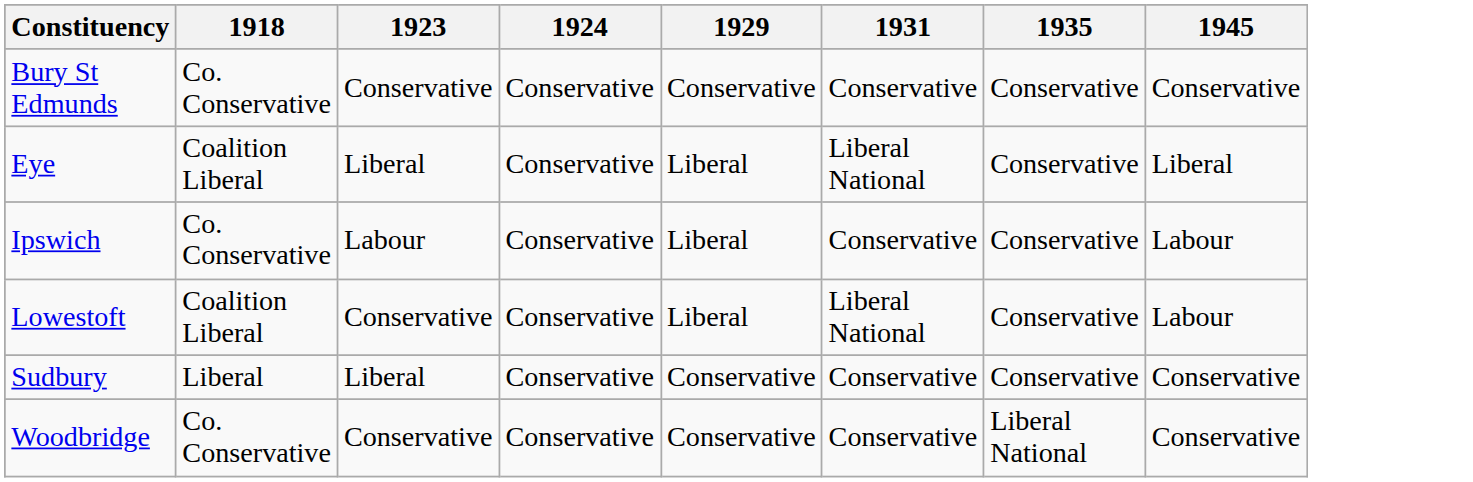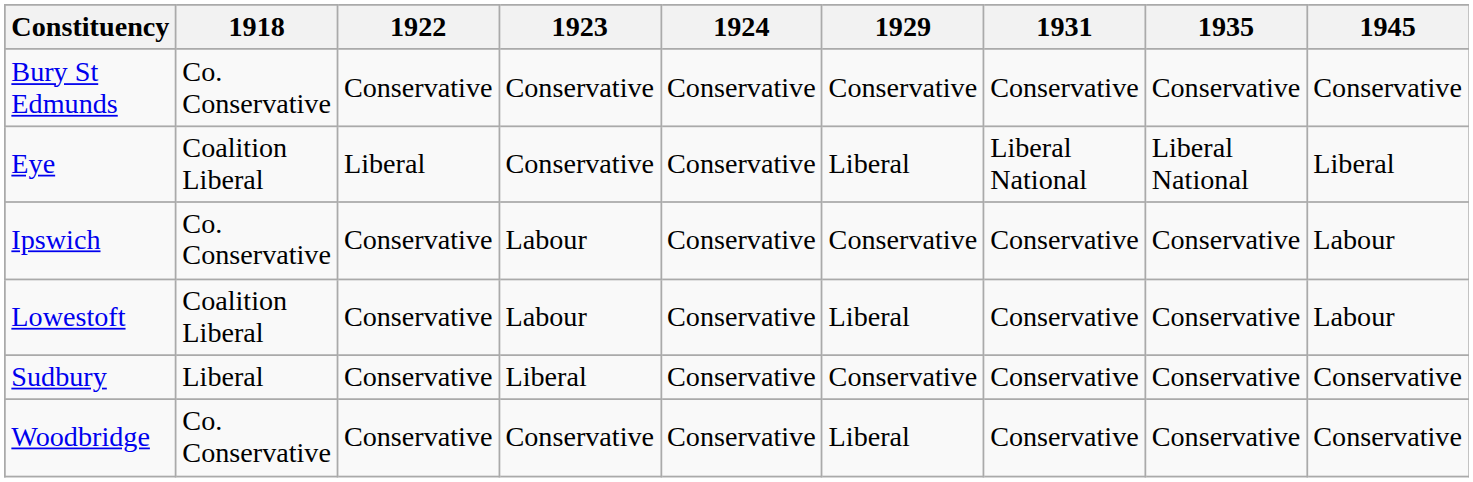 <table class="wikitable">
 <tr>
 <th>Constituency</th>
 <th>1918</th>
+<th>1922</th>
 <th>1923</th>
 <th>1924</th>
 <th>1929</th>
 <th>1931</th>
 <th>1935</th>
 <th>1945</th>
 </tr>
 <tr>
 <td><a href='#'>Bury St Edmunds</a></td>
 <td bgcolor=>Co. Conservative</td>
 <td bgcolor=>Conservative</td>
 <td bgcolor=>Conservative</td>
 <td bgcolor=>Conservative</td>
 <td bgcolor=>Conservative</td>
 <td bgcolor=>Conservative</td>
 <td bgcolor=>Conservative</td>
+<td bgcolor=>Conservative</td>
 </tr>
 <tr>
 <td><a href='#'>Eye</a></td>
 <td bgcolor=>Coalition Liberal</td>
 <td bgcolor=>Liberal</td>
 <td bgcolor=>Conservative</td>
+<td bgcolor=>Conservative</td>
 <td bgcolor=>Liberal</td>
 <td bgcolor=>Liberal National</td>
-<td bgcolor=>Conservative</td>
+<td bgcolor=>Liberal National</td>
 <td bgcolor=>Liberal</td>
 </tr>
 <tr>
 <td><a href='#'>Ipswich</a></td>
 <td bgcolor=>Co. Conservative</td>
+<td bgcolor=>Conservative</td>
+<td bgcolor=>Labour</td>
+<td bgcolor=>Conservative</td>
+<td bgcolor=>Conservative</td>
+<td bgcolor=>Conservative</td>
+<td bgcolor=>Conservative</td>
+<td bgcolor=>Labour</td>
+</tr>
+<tr>
+<td><a href='#'>Lowestoft</a></td>
+<td bgcolor=>Coalition Liberal</td>
+<td bgcolor=>Conservative</td>
 <td bgcolor=>Labour</td>
 <td bgcolor=>Conservative</td>
 <td bgcolor=>Liberal</td>
 <td bgcolor=>Conservative</td>
 <td bgcolor=>Conservative</td>
 <td bgcolor=>Labour</td>
 </tr>
 <tr>
-<td><a href='#'>Lowestoft</a></td>
-<td bgcolor=>Coalition Liberal</td>
-<td bgcolor=>Conservative</td>
-<td bgcolor=>Conservative</td>
-<td bgcolor=>Liberal</td>
-<td bgcolor=>Liberal National</td>
-<td bgcolor=>Conservative</td>
-<td bgcolor=>Labour</td>
-</tr>
-<tr>
 <td><a href='#'>Sudbury</a></td>
 <td bgcolor=>Liberal</td>
+<td bgcolor=>Conservative</td>
 <td bgcolor=>Liberal</td>
 <td bgcolor=>Conservative</td>
 <td bgcolor=>Conservative</td>
 <td bgcolor=>Conservative</td>
 <td bgcolor=>Conservative</td>
 <td bgcolor=>Conservative</td>
 </tr>
 <tr>
 <td><a href='#'>Woodbridge</a></td>
 <td bgcolor=>Co. Conservative</td>
 <td bgcolor=>Conservative</td>
 <td bgcolor=>Conservative</td>
 <td bgcolor=>Conservative</td>
+<td bgcolor=>Liberal</td>
 <td bgcolor=>Conservative</td>
-<td bgcolor=>Liberal National</td>
+<td bgcolor=>Conservative</td>
 <td bgcolor=>Conservative</td>
 </tr>
 </table>
